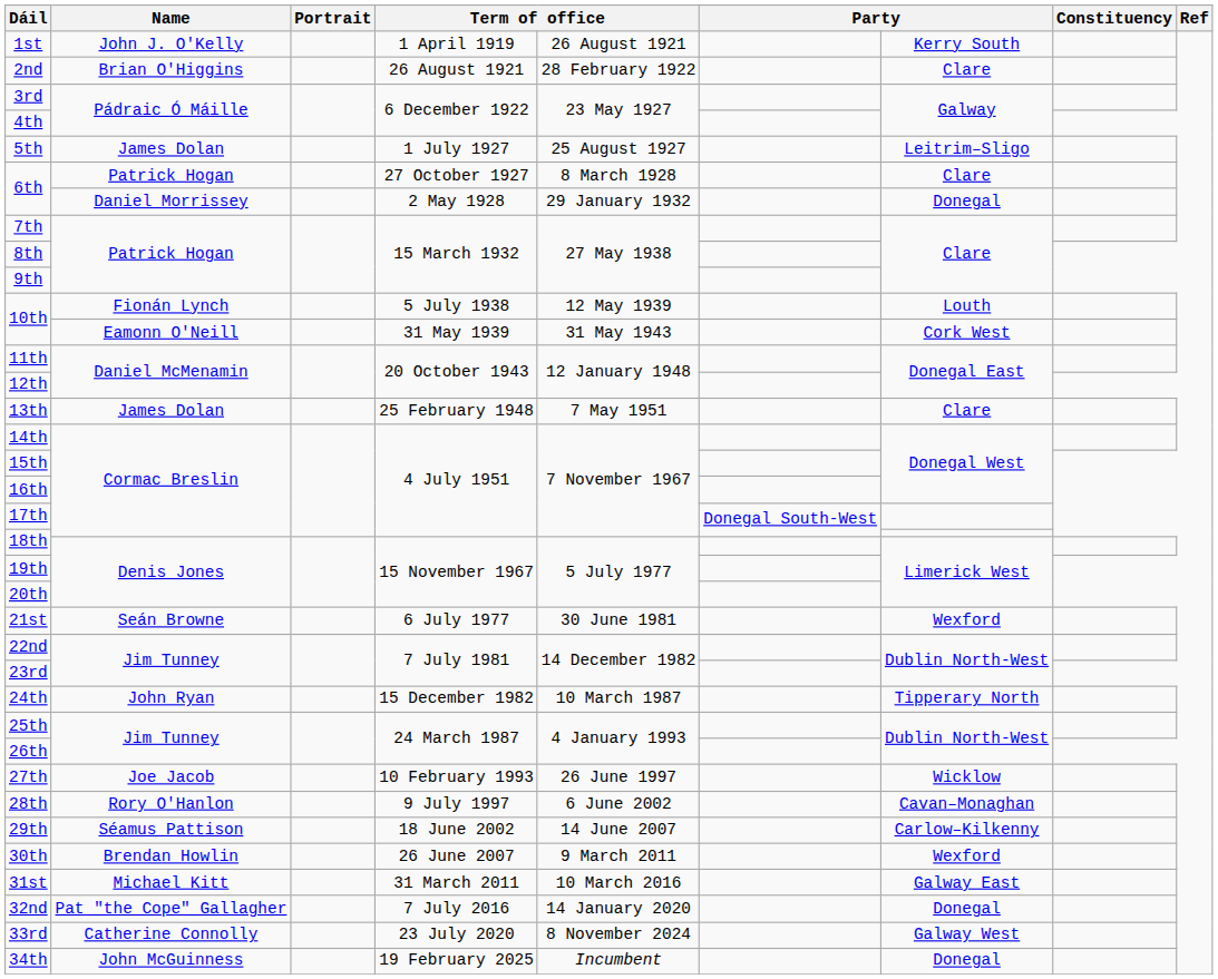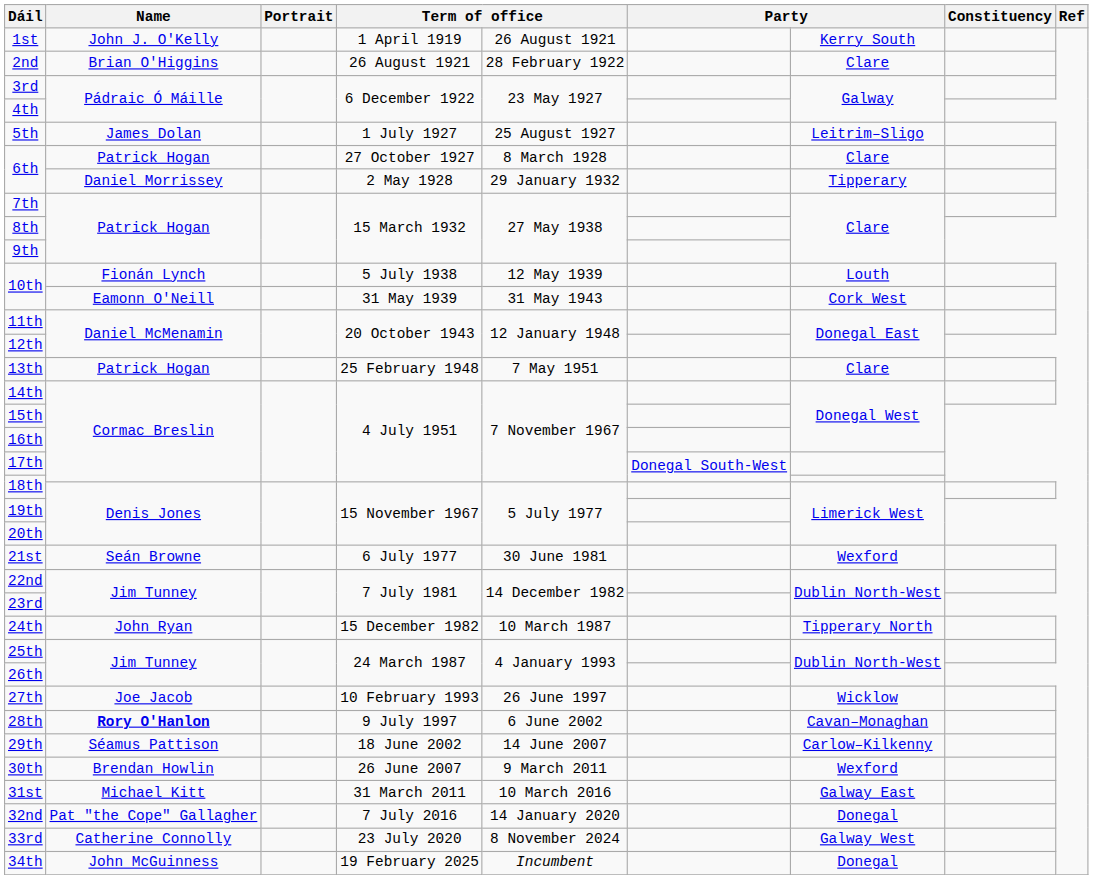 <table class="wikitable" style="text-align:center">
 <tr>
 <th>Dáil</th>
 <th>Name<br></th>
 <th>Portrait</th>
 <th colspan=2>Term of office</th>
 <th colspan=2>Party</th>
 <th>Constituency</th>
 <th>Ref</th>
 </tr>
 <tr>
 <td><a href='#'>1st</a></td>
 <td><a href='#'>John J. O'Kelly</a><br></td>
 <td></td>
 <td>1 April 1919</td>
 <td>26 August 1921</td>
 <td></td>
 <td><a href='#'>Kerry South</a></td>
 <td></td>
 </tr>
 <tr>
 <td><a href='#'>2nd</a></td>
 <td><a href='#'>Brian O'Higgins</a><br></td>
 <td></td>
 <td>26 August 1921</td>
 <td>28 February 1922</td>
 <td></td>
 <td><a href='#'>Clare</a></td>
 <td></td>
 </tr>
 <tr>
 <td><a href='#'>3rd</a></td>
 <td rowspan=2><a href='#'>Pádraic Ó Máille</a><br></td>
 <td rowspan=2></td>
 <td rowspan=2>6 December 1922</td>
 <td rowspan=2>23 May 1927</td>
 <td></td>
 <td rowspan=2><a href='#'>Galway</a></td>
 <td></td>
 </tr>
 <tr>
 <td><a href='#'>4th</a></td>
 </tr>
 <tr>
 <td><a href='#'>5th</a></td>
 <td><a href='#'>James Dolan</a><br></td>
 <td></td>
 <td>1 July 1927</td>
 <td>25 August 1927</td>
 <td></td>
 <td><a href='#'>Leitrim–Sligo</a></td>
 <td></td>
 </tr>
 <tr>
 <td rowspan=2><a href='#'>6th</a></td>
 <td><a href='#'>Patrick Hogan</a><br></td>
 <td></td>
 <td>27 October 1927</td>
 <td>8 March 1928</td>
 <td></td>
 <td><a href='#'>Clare</a></td>
 <td></td>
 </tr>
 <tr>
 <td><a href='#'>Daniel Morrissey</a><br></td>
 <td></td>
 <td>2 May 1928</td>
 <td>29 January 1932</td>
 <td></td>
-<td><a href='#'>Donegal</a></td>
+<td><a href='#'>Tipperary</a></td>
 <td></td>
 </tr>
 <tr>
 <td><a href='#'>7th</a></td>
 <td rowspan=3><a href='#'>Patrick Hogan</a><br></td>
 <td rowspan=3></td>
 <td rowspan=3>15 March 1932</td>
 <td rowspan=3>27 May 1938</td>
 <td></td>
 <td rowspan=3><a href='#'>Clare</a></td>
 <td></td>
 </tr>
 <tr>
 <td><a href='#'>8th</a></td>
 <td></td>
 </tr>
 <tr>
 <td><a href='#'>9th</a></td>
 <td></td>
 </tr>
 <tr>
 <td rowspan=2><a href='#'>10th</a></td>
 <td><a href='#'>Fionán Lynch</a><br></td>
 <td></td>
 <td>5 July 1938</td>
 <td>12 May 1939</td>
 <td></td>
 <td><a href='#'>Louth</a></td>
 <td></td>
 </tr>
 <tr>
 <td><a href='#'>Eamonn O'Neill</a><br></td>
 <td></td>
 <td>31 May 1939</td>
 <td>31 May 1943</td>
 <td></td>
 <td><a href='#'>Cork West</a></td>
 <td></td>
 </tr>
 <tr>
 <td><a href='#'>11th</a></td>
 <td rowspan=2><a href='#'>Daniel McMenamin</a><br></td>
 <td rowspan=2></td>
 <td rowspan=2>20 October 1943</td>
 <td rowspan=2>12 January 1948</td>
 <td></td>
 <td rowspan=2><a href='#'>Donegal East</a></td>
 <td></td>
 </tr>
 <tr>
 <td><a href='#'>12th</a></td>
 </tr>
 <tr>
 <td><a href='#'>13th</a></td>
-<td><a href='#'>James Dolan</a><br></td>
+<td><a href='#'>Patrick Hogan</a><br></td>
 <td></td>
 <td>25 February 1948</td>
 <td>7 May 1951</td>
 <td></td>
 <td><a href='#'>Clare</a></td>
 <td></td>
 </tr>
 <tr>
 <td><a href='#'>14th</a></td>
 <td rowspan=5><a href='#'>Cormac Breslin</a><br></td>
 <td rowspan=5></td>
 <td rowspan=5>4 July 1951</td>
 <td rowspan=5>7 November 1967</td>
 <td></td>
 <td rowspan=3><a href='#'>Donegal West</a></td>
 <td></td>
 </tr>
 <tr>
 <td><a href='#'>15th</a></td>
 <td></td>
 </tr>
 <tr>
 <td><a href='#'>16th</a></td>
 <td></td>
 </tr>
 <tr>
 <td><a href='#'>17th</a></td>
 <td rowspan=2><a href='#'>Donegal South-West</a></td>
 <td></td>
 </tr>
 <tr>
 <td rowspan=2><a href='#'>18th</a></td>
 <td></td>
 </tr>
 <tr>
 <td rowspan=3><a href='#'>Denis Jones</a><br></td>
 <td rowspan=3></td>
 <td rowspan=3>15 November 1967</td>
 <td rowspan=3>5 July 1977</td>
 <td></td>
 <td rowspan=3><a href='#'>Limerick West</a></td>
 <td></td>
 </tr>
 <tr>
 <td><a href='#'>19th</a></td>
 <td></td>
 </tr>
 <tr>
 <td><a href='#'>20th</a></td>
 <td></td>
 </tr>
 <tr>
 <td><a href='#'>21st</a></td>
 <td><a href='#'>Seán Browne</a><br></td>
 <td></td>
 <td>6 July 1977</td>
 <td>30 June 1981</td>
 <td></td>
 <td><a href='#'>Wexford</a></td>
 <td></td>
 </tr>
 <tr>
 <td><a href='#'>22nd</a></td>
 <td rowspan=2><a href='#'>Jim Tunney</a><br></td>
 <td rowspan=2></td>
 <td rowspan=2>7 July 1981</td>
 <td rowspan=2>14 December 1982</td>
 <td></td>
 <td rowspan=2><a href='#'>Dublin North-West</a></td>
 <td></td>
 </tr>
 <tr>
 <td><a href='#'>23rd</a></td>
 <td></td>
 </tr>
 <tr>
 <td><a href='#'>24th</a></td>
 <td><a href='#'>John Ryan</a><br></td>
 <td></td>
 <td>15 December 1982</td>
 <td>10 March 1987</td>
 <td></td>
 <td><a href='#'>Tipperary North</a></td>
 <td></td>
 </tr>
 <tr>
 <td><a href='#'>25th</a></td>
 <td rowspan=2><a href='#'>Jim Tunney</a><br></td>
 <td rowspan=2></td>
 <td rowspan=2>24 March 1987</td>
 <td rowspan=2>4 January 1993</td>
 <td></td>
 <td rowspan=2><a href='#'>Dublin North-West</a></td>
 <td></td>
 </tr>
 <tr>
 <td><a href='#'>26th</a></td>
 <td></td>
 </tr>
 <tr>
 <td><a href='#'>27th</a></td>
 <td><a href='#'>Joe Jacob</a><br></td>
 <td></td>
 <td>10 February 1993</td>
 <td>26 June 1997</td>
 <td></td>
 <td><a href='#'>Wicklow</a></td>
 <td></td>
 </tr>
 <tr>
 <td><a href='#'>28th</a></td>
-<td><a href='#'>Rory O'Hanlon</a><br></td>
+<td><strong><a href='#'>Rory O'Hanlon</a><br></strong></td>
 <td></td>
 <td>9 July 1997</td>
 <td>6 June 2002</td>
 <td></td>
 <td><a href='#'>Cavan–Monaghan</a></td>
 <td></td>
 </tr>
 <tr>
 <td><a href='#'>29th</a></td>
 <td><a href='#'>Séamus Pattison</a><br></td>
 <td></td>
 <td>18 June 2002</td>
 <td>14 June 2007</td>
 <td></td>
 <td><a href='#'>Carlow–Kilkenny</a></td>
 <td></td>
 </tr>
 <tr>
 <td><a href='#'>30th</a></td>
 <td><a href='#'>Brendan Howlin</a><br></td>
 <td></td>
 <td>26 June 2007</td>
 <td>9 March 2011</td>
 <td></td>
 <td><a href='#'>Wexford</a></td>
 <td></td>
 </tr>
 <tr>
 <td><a href='#'>31st</a></td>
 <td><a href='#'>Michael Kitt</a><br></td>
 <td></td>
 <td>31 March 2011</td>
 <td>10 March 2016</td>
 <td></td>
 <td><a href='#'>Galway East</a></td>
 <td></td>
 </tr>
 <tr>
 <td><a href='#'>32nd</a></td>
 <td><a href='#'>Pat "the Cope" Gallagher</a><br></td>
 <td></td>
 <td>7 July 2016</td>
 <td>14 January 2020</td>
 <td></td>
 <td><a href='#'>Donegal</a></td>
 <td></td>
 </tr>
 <tr>
 <td><a href='#'>33rd</a></td>
 <td><a href='#'>Catherine Connolly</a><br></td>
 <td></td>
 <td>23 July 2020</td>
 <td>8 November 2024</td>
 <td></td>
 <td><a href='#'>Galway West</a></td>
 <td></td>
 </tr>
 <tr>
 <td><a href='#'>34th</a></td>
 <td><a href='#'>John McGuinness</a><br></td>
 <td></td>
 <td>19 February 2025</td>
 <td><em>Incumbent</em></td>
 <td></td>
 <td><a href='#'>Donegal</a></td>
 <td></td>
 </tr>
 </table>
